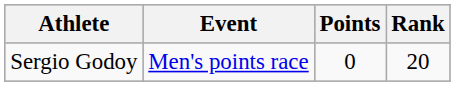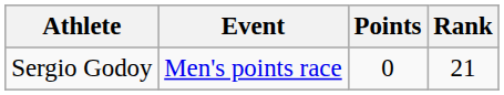 <table class=wikitable style=font-size:90%;text-align:center>
 <tr>
 <th>Athlete</th>
 <th>Event</th>
 <th>Points</th>
 <th>Rank</th>
 </tr>
 <tr>
 <td align=left>Sergio Godoy</td>
 <td align=left><a href='#'>Men's points race</a></td>
 <td>0</td>
-<td>20</td>
+<td>21</td>
 </tr>
 </table>
